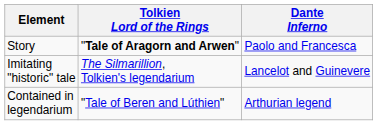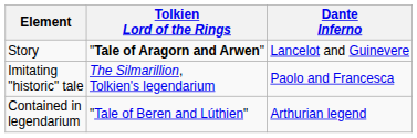 <table class="wikitable" style="margin:1em auto;">
 <tr>
 <th>Element</th>
 <th><a href='#'>Tolkien</a><br><em><a href='#'>Lord of the Rings</a></em></th>
 <th><a href='#'>Dante</a><br><em><a href='#'>Inferno</a></em></th>
 </tr>
 <tr>
 <td>Story</td>
 <td>"<strong>Tale of Aragorn and Arwen</strong>"</td>
-<td><a href='#'>Paolo and Francesca</a></td>
+<td><a href='#'>Lancelot</a> and <a href='#'>Guinevere</a></td>
 </tr>
 <tr>
 <td>Imitating<br>"historic" tale</td>
 <td><em><a href='#'>The Silmarillion</a></em>,<br><a href='#'>Tolkien's legendarium</a></td>
-<td><a href='#'>Lancelot</a> and <a href='#'>Guinevere</a></td>
+<td><a href='#'>Paolo and Francesca</a></td>
 </tr>
 <tr>
 <td>Contained in<br>legendarium</td>
 <td>"<a href='#'>Tale of Beren and Lúthien</a>"</td>
 <td><a href='#'>Arthurian legend</a></td>
 </tr>
 </table>
